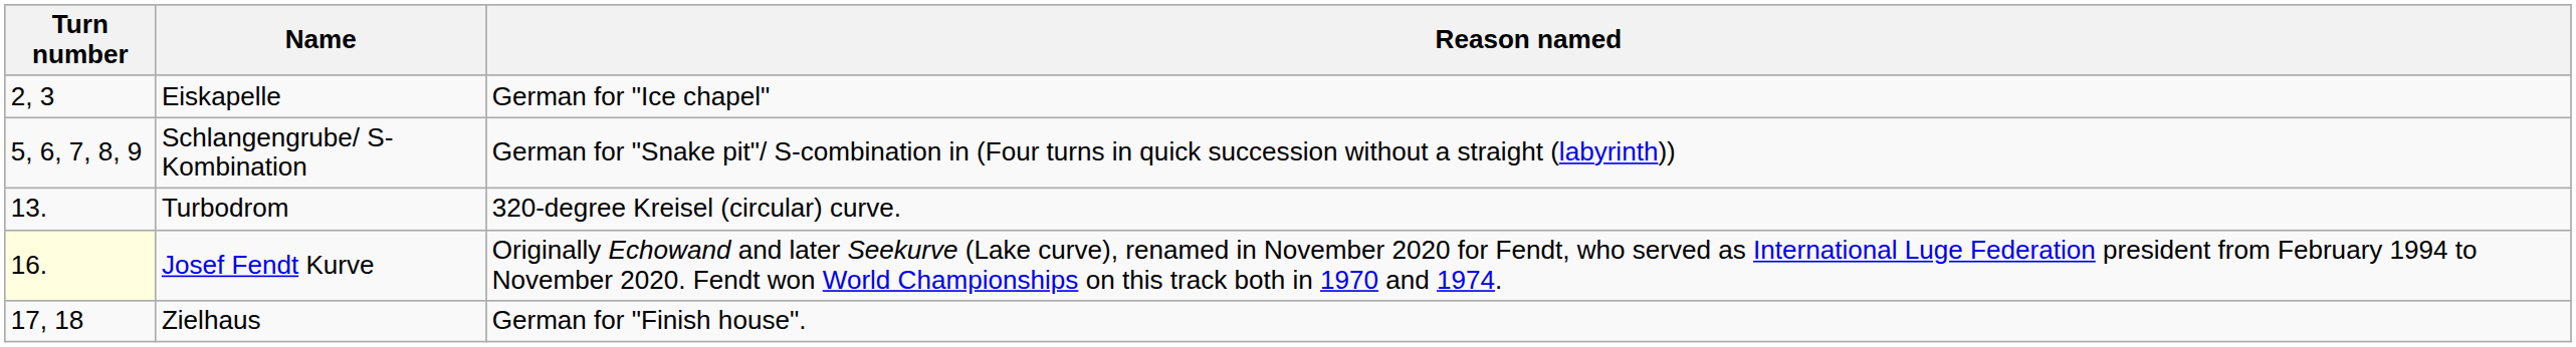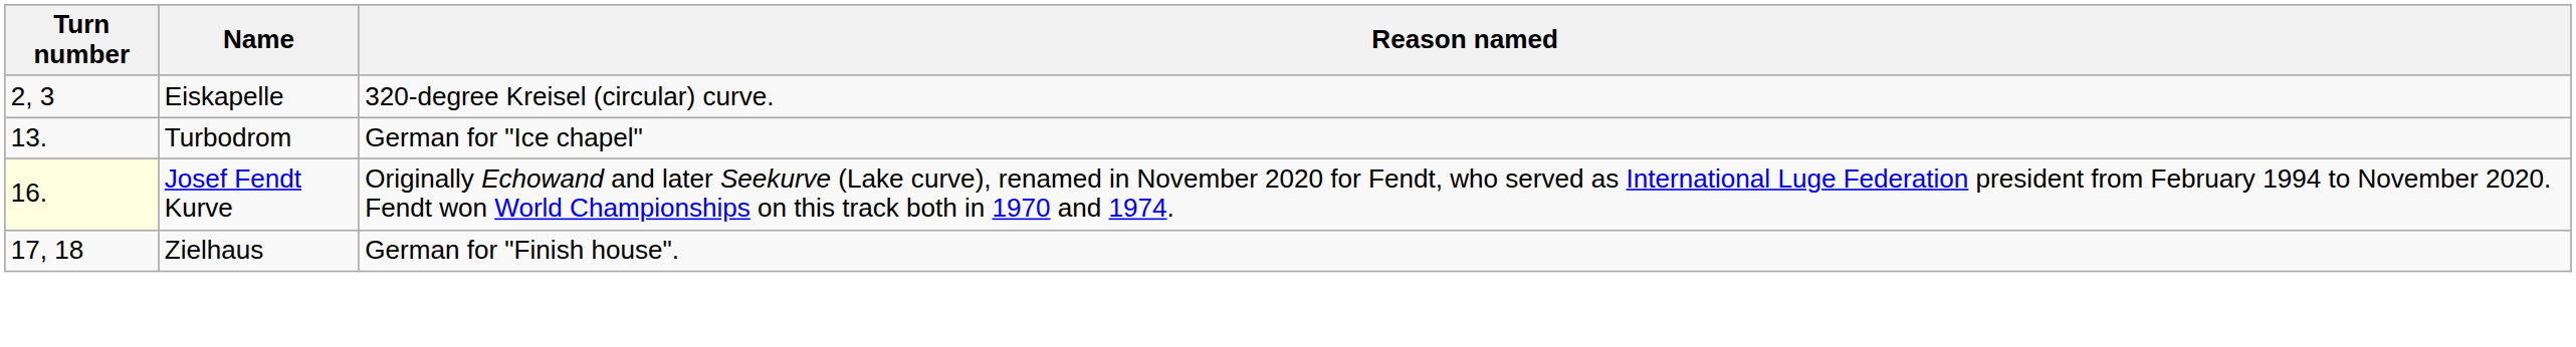 <table class="wikitable">
 <tr>
 <th>Turn number</th>
 <th>Name</th>
 <th>Reason named</th>
 </tr>
 <tr>
 <td>2, 3</td>
 <td>Eiskapelle</td>
-<td>German for "Ice chapel"</td>
-</tr>
-<tr>
-<td>5, 6, 7, 8, 9</td>
-<td>Schlangengrube/ S-Kombination</td>
-<td>German for "Snake pit"/ S-combination in  (Four turns in quick succession without a straight (<a href='#'>labyrinth</a>))</td>
+<td>320-degree Kreisel (circular) curve.</td>
 </tr>
 <tr>
 <td>13.</td>
 <td>Turbodrom</td>
-<td>320-degree Kreisel (circular) curve.</td>
+<td>German for "Ice chapel"</td>
 </tr>
 <tr>
 <td style="background: lightyellow;">16.</td>
 <td><a href='#'>Josef Fendt</a> Kurve</td>
 <td>Originally <em>Echowand</em> and later <em>Seekurve</em> (Lake curve), renamed in November 2020 for Fendt, who served as <a href='#'>International Luge Federation</a> president from February 1994 to November 2020. Fendt won <a href='#'>World Championships</a> on this track both in <a href='#'>1970</a> and <a href='#'>1974</a>.</td>
 </tr>
 <tr>
 <td>17, 18</td>
 <td>Zielhaus</td>
 <td>German for "Finish house".</td>
 </tr>
 </table>
